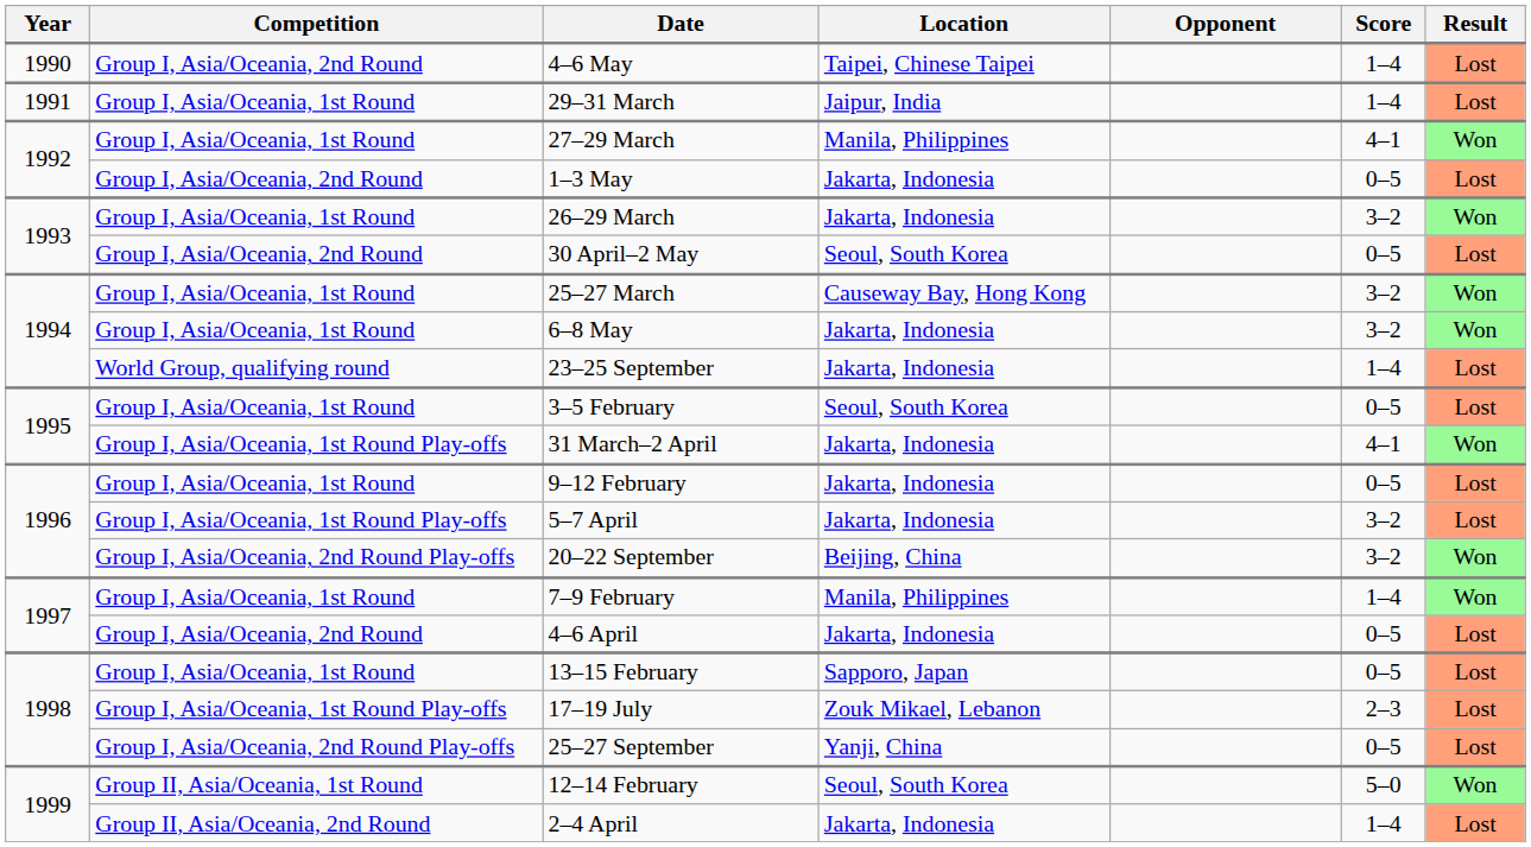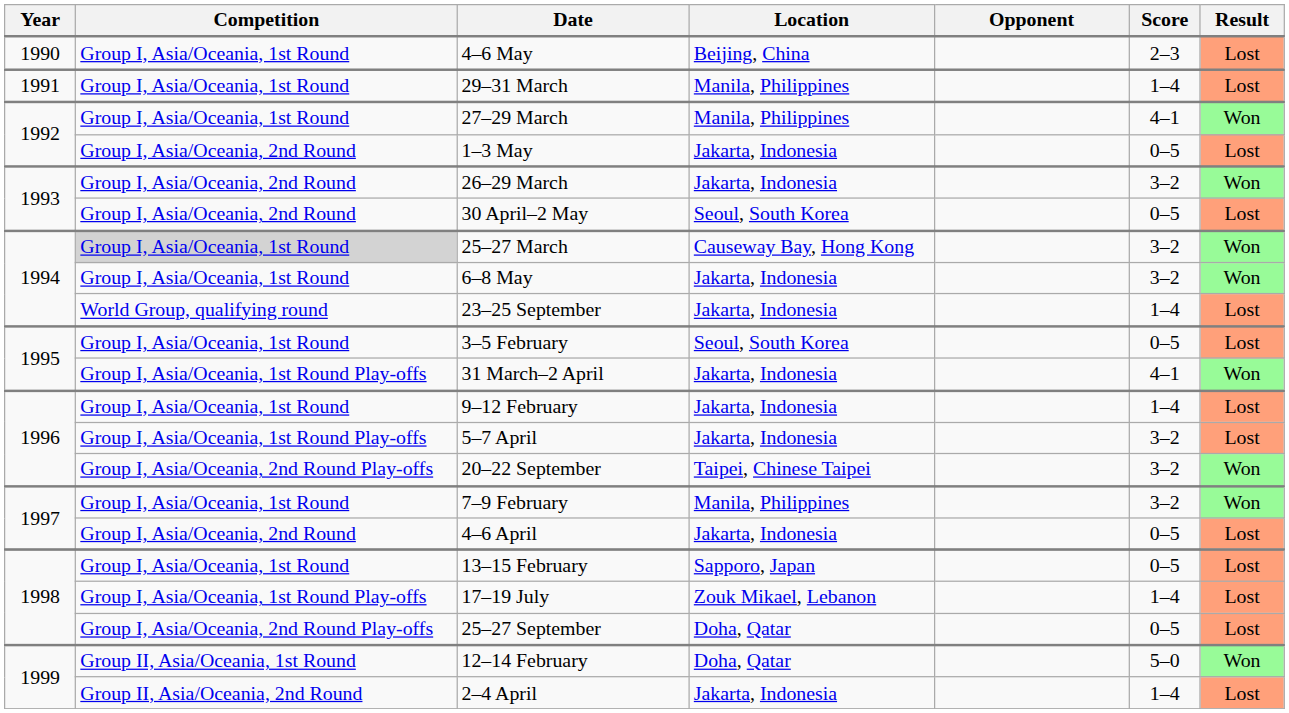 <table class="wikitable collapsible collapsed">
 <tr>
 <th width="50">Year</th>
 <th width="300">Competition</th>
 <th width="180">Date</th>
 <th width="190">Location</th>
 <th width="150">Opponent</th>
 <th width="50">Score</th>
 <th width="60">Result</th>
 </tr>
 <tr style="border-top:2px solid gray;">
 <td align="center" rowspan="1">1990</td>
-<td><a href='#'>Group I, Asia/Oceania, 2nd Round</a></td>
+<td><a href='#'>Group I, Asia/Oceania, 1st Round</a></td>
 <td>4–6 May</td>
-<td><a href='#'>Taipei</a>, <a href='#'>Chinese Taipei</a></td>
+<td><a href='#'>Beijing</a>, <a href='#'>China</a></td>
 <td></td>
-<td align="center">1–4</td>
+<td align="center">2–3</td>
 <td align="center" bgcolor="#FFA07A">Lost</td>
 </tr>
 <tr style="border-top:2px solid gray;">
 <td align="center" rowspan="1">1991</td>
 <td><a href='#'>Group I, Asia/Oceania, 1st Round</a></td>
 <td>29–31 March</td>
-<td><a href='#'>Jaipur</a>, <a href='#'>India</a></td>
+<td><a href='#'>Manila</a>, <a href='#'>Philippines</a></td>
 <td></td>
 <td align="center">1–4</td>
 <td align="center" bgcolor="#FFA07A">Lost</td>
 </tr>
 <tr style="border-top:2px solid gray;">
 <td align="center" rowspan="2">1992</td>
 <td><a href='#'>Group I, Asia/Oceania, 1st Round</a></td>
 <td>27–29 March</td>
 <td><a href='#'>Manila</a>, <a href='#'>Philippines</a></td>
 <td></td>
 <td align="center">4–1</td>
 <td align="center" bgcolor="#98FB98">Won</td>
 </tr>
 <tr>
 <td><a href='#'>Group I, Asia/Oceania, 2nd Round</a></td>
 <td>1–3 May</td>
 <td><a href='#'>Jakarta</a>, <a href='#'>Indonesia</a></td>
 <td></td>
 <td align="center">0–5</td>
 <td align="center" bgcolor="#FFA07A">Lost</td>
 </tr>
 <tr style="border-top:2px solid gray;">
 <td align="center" rowspan="2">1993</td>
-<td><a href='#'>Group I, Asia/Oceania, 1st Round</a></td>
+<td><a href='#'>Group I, Asia/Oceania, 2nd Round</a></td>
 <td>26–29 March</td>
 <td><a href='#'>Jakarta</a>, <a href='#'>Indonesia</a></td>
 <td></td>
 <td align="center">3–2</td>
 <td align="center" bgcolor="#98FB98">Won</td>
 </tr>
 <tr>
 <td><a href='#'>Group I, Asia/Oceania, 2nd Round</a></td>
 <td>30 April–2 May</td>
 <td><a href='#'>Seoul</a>, <a href='#'>South Korea</a></td>
 <td></td>
 <td align="center">0–5</td>
 <td align="center" bgcolor="#FFA07A">Lost</td>
 </tr>
 <tr style="border-top:2px solid gray;">
 <td align="center" rowspan="3">1994</td>
-<td><a href='#'>Group I, Asia/Oceania, 1st Round</a></td>
+<td style="background: lightgrey;"><a href='#'>Group I, Asia/Oceania, 1st Round</a></td>
 <td>25–27 March</td>
 <td><a href='#'>Causeway Bay</a>, <a href='#'>Hong Kong</a></td>
 <td></td>
 <td align="center">3–2</td>
 <td align="center" bgcolor="#98FB98">Won</td>
 </tr>
 <tr>
 <td><a href='#'>Group I, Asia/Oceania, 1st Round</a></td>
 <td>6–8 May</td>
 <td><a href='#'>Jakarta</a>, <a href='#'>Indonesia</a></td>
 <td></td>
 <td align="center">3–2</td>
 <td align="center" bgcolor="#98FB98">Won</td>
 </tr>
 <tr>
 <td><a href='#'>World Group, qualifying round</a></td>
 <td>23–25 September</td>
 <td><a href='#'>Jakarta</a>, <a href='#'>Indonesia</a></td>
 <td></td>
 <td align="center">1–4</td>
 <td align="center" bgcolor="#FFA07A">Lost</td>
 </tr>
 <tr style="border-top:2px solid gray;">
 <td align="center" rowspan="2">1995</td>
 <td><a href='#'>Group I, Asia/Oceania, 1st Round</a></td>
 <td>3–5 February</td>
 <td><a href='#'>Seoul</a>, <a href='#'>South Korea</a></td>
 <td></td>
 <td align="center">0–5</td>
 <td align="center" bgcolor="#FFA07A">Lost</td>
 </tr>
 <tr>
 <td><a href='#'>Group I, Asia/Oceania, 1st Round Play-offs</a></td>
 <td>31 March–2 April</td>
 <td><a href='#'>Jakarta</a>, <a href='#'>Indonesia</a></td>
 <td></td>
 <td align="center">4–1</td>
 <td align="center" bgcolor="#98FB98">Won</td>
 </tr>
 <tr style="border-top:2px solid gray;">
 <td align="center" rowspan="3">1996</td>
 <td><a href='#'>Group I, Asia/Oceania, 1st Round</a></td>
 <td>9–12 February</td>
 <td><a href='#'>Jakarta</a>, <a href='#'>Indonesia</a></td>
 <td></td>
-<td align="center">0–5</td>
+<td align="center">1–4</td>
 <td align="center" bgcolor="#FFA07A">Lost</td>
 </tr>
 <tr>
 <td><a href='#'>Group I, Asia/Oceania, 1st Round Play-offs</a></td>
 <td>5–7 April</td>
 <td><a href='#'>Jakarta</a>, <a href='#'>Indonesia</a></td>
 <td></td>
 <td align="center">3–2</td>
 <td align="center" bgcolor="#FFA07A">Lost</td>
 </tr>
 <tr>
 <td><a href='#'>Group I, Asia/Oceania, 2nd Round Play-offs</a></td>
 <td>20–22 September</td>
-<td><a href='#'>Beijing</a>, <a href='#'>China</a></td>
+<td><a href='#'>Taipei</a>, <a href='#'>Chinese Taipei</a></td>
 <td></td>
 <td align="center">3–2</td>
 <td align="center" bgcolor="#98FB98">Won</td>
 </tr>
 <tr style="border-top:2px solid gray;">
 <td align="center" rowspan="2">1997</td>
 <td><a href='#'>Group I, Asia/Oceania, 1st Round</a></td>
 <td>7–9 February</td>
 <td><a href='#'>Manila</a>, <a href='#'>Philippines</a></td>
 <td></td>
-<td align="center">1–4</td>
+<td align="center">3–2</td>
 <td align="center" bgcolor="#98FB98">Won</td>
 </tr>
 <tr>
 <td><a href='#'>Group I, Asia/Oceania, 2nd Round</a></td>
 <td>4–6 April</td>
 <td><a href='#'>Jakarta</a>, <a href='#'>Indonesia</a></td>
 <td></td>
 <td align="center">0–5</td>
 <td align="center" bgcolor="#FFA07A">Lost</td>
 </tr>
 <tr>
 </tr>
 <tr style="border-top:2px solid gray;">
 <td align="center" rowspan="3">1998</td>
 <td><a href='#'>Group I, Asia/Oceania, 1st Round</a></td>
 <td>13–15 February</td>
 <td><a href='#'>Sapporo</a>, <a href='#'>Japan</a></td>
 <td></td>
 <td align="center">0–5</td>
 <td align="center" bgcolor="#FFA07A">Lost</td>
 </tr>
 <tr>
 <td><a href='#'>Group I, Asia/Oceania, 1st Round Play-offs</a></td>
 <td>17–19 July</td>
 <td><a href='#'>Zouk Mikael</a>, <a href='#'>Lebanon</a></td>
 <td></td>
-<td align="center">2–3</td>
+<td align="center">1–4</td>
 <td align="center" bgcolor="#FFA07A">Lost</td>
 </tr>
 <tr>
 <td><a href='#'>Group I, Asia/Oceania, 2nd Round Play-offs</a></td>
 <td>25–27 September</td>
-<td><a href='#'>Yanji</a>, <a href='#'>China</a></td>
+<td><a href='#'>Doha</a>, <a href='#'>Qatar</a></td>
 <td></td>
 <td align="center">0–5</td>
 <td align="center" bgcolor="#FFA07A">Lost</td>
 </tr>
 <tr style="border-top:2px solid gray;">
 <td align="center" rowspan="2">1999</td>
 <td><a href='#'>Group II, Asia/Oceania, 1st Round</a></td>
 <td>12–14 February</td>
-<td><a href='#'>Seoul</a>, <a href='#'>South Korea</a></td>
+<td><a href='#'>Doha</a>, <a href='#'>Qatar</a></td>
 <td></td>
 <td align="center">5–0</td>
 <td align="center" bgcolor="#98FB98">Won</td>
 </tr>
 <tr>
 <td><a href='#'>Group II, Asia/Oceania, 2nd Round</a></td>
 <td>2–4 April</td>
 <td><a href='#'>Jakarta</a>, <a href='#'>Indonesia</a></td>
 <td></td>
 <td align="center">1–4</td>
 <td align="center" bgcolor="#FFA07A">Lost</td>
 </tr>
 <tr>
 </tr>
 </table>
